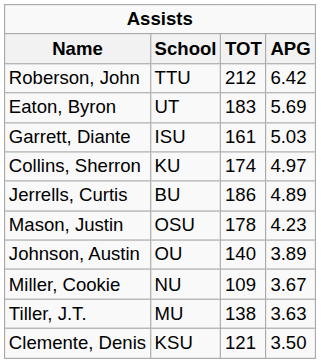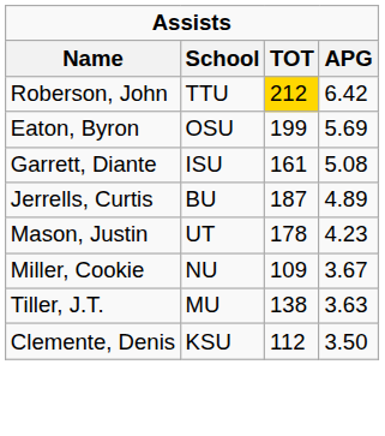 <table class="wikitable">
 <tr>
 <td colspan=4 style="text-align: center;"><strong>Assists</strong></td>
 </tr>
 <tr>
 <th>Name</th>
 <th>School</th>
 <th>TOT</th>
 <th>APG</th>
 </tr>
 <tr>
 <td>Roberson, John</td>
 <td>TTU</td>
-<td>212</td>
+<td style="background: gold;">212</td>
 <td>6.42</td>
 </tr>
 <tr>
 <td>Eaton, Byron</td>
-<td>UT</td>
-<td>183</td>
+<td>OSU</td>
+<td>199</td>
 <td>5.69</td>
 </tr>
 <tr>
 <td>Garrett, Diante</td>
 <td>ISU</td>
 <td>161</td>
-<td>5.03</td>
-</tr>
-<tr>
-<td>Collins, Sherron</td>
-<td>KU</td>
-<td>174</td>
-<td>4.97</td>
+<td>5.08</td>
 </tr>
 <tr>
 <td>Jerrells, Curtis</td>
 <td>BU</td>
-<td>186</td>
+<td>187</td>
 <td>4.89</td>
 </tr>
 <tr>
 <td>Mason, Justin</td>
-<td>OSU</td>
+<td>UT</td>
 <td>178</td>
 <td>4.23</td>
-</tr>
-<tr>
-<td>Johnson, Austin</td>
-<td>OU</td>
-<td>140</td>
-<td>3.89</td>
 </tr>
 <tr>
 <td>Miller, Cookie</td>
 <td>NU</td>
 <td>109</td>
 <td>3.67</td>
 </tr>
 <tr>
 <td>Tiller, J.T.</td>
 <td>MU</td>
 <td>138</td>
 <td>3.63</td>
 </tr>
 <tr>
 <td>Clemente, Denis</td>
 <td>KSU</td>
-<td>121</td>
+<td>112</td>
 <td>3.50</td>
 </tr>
 </table>
